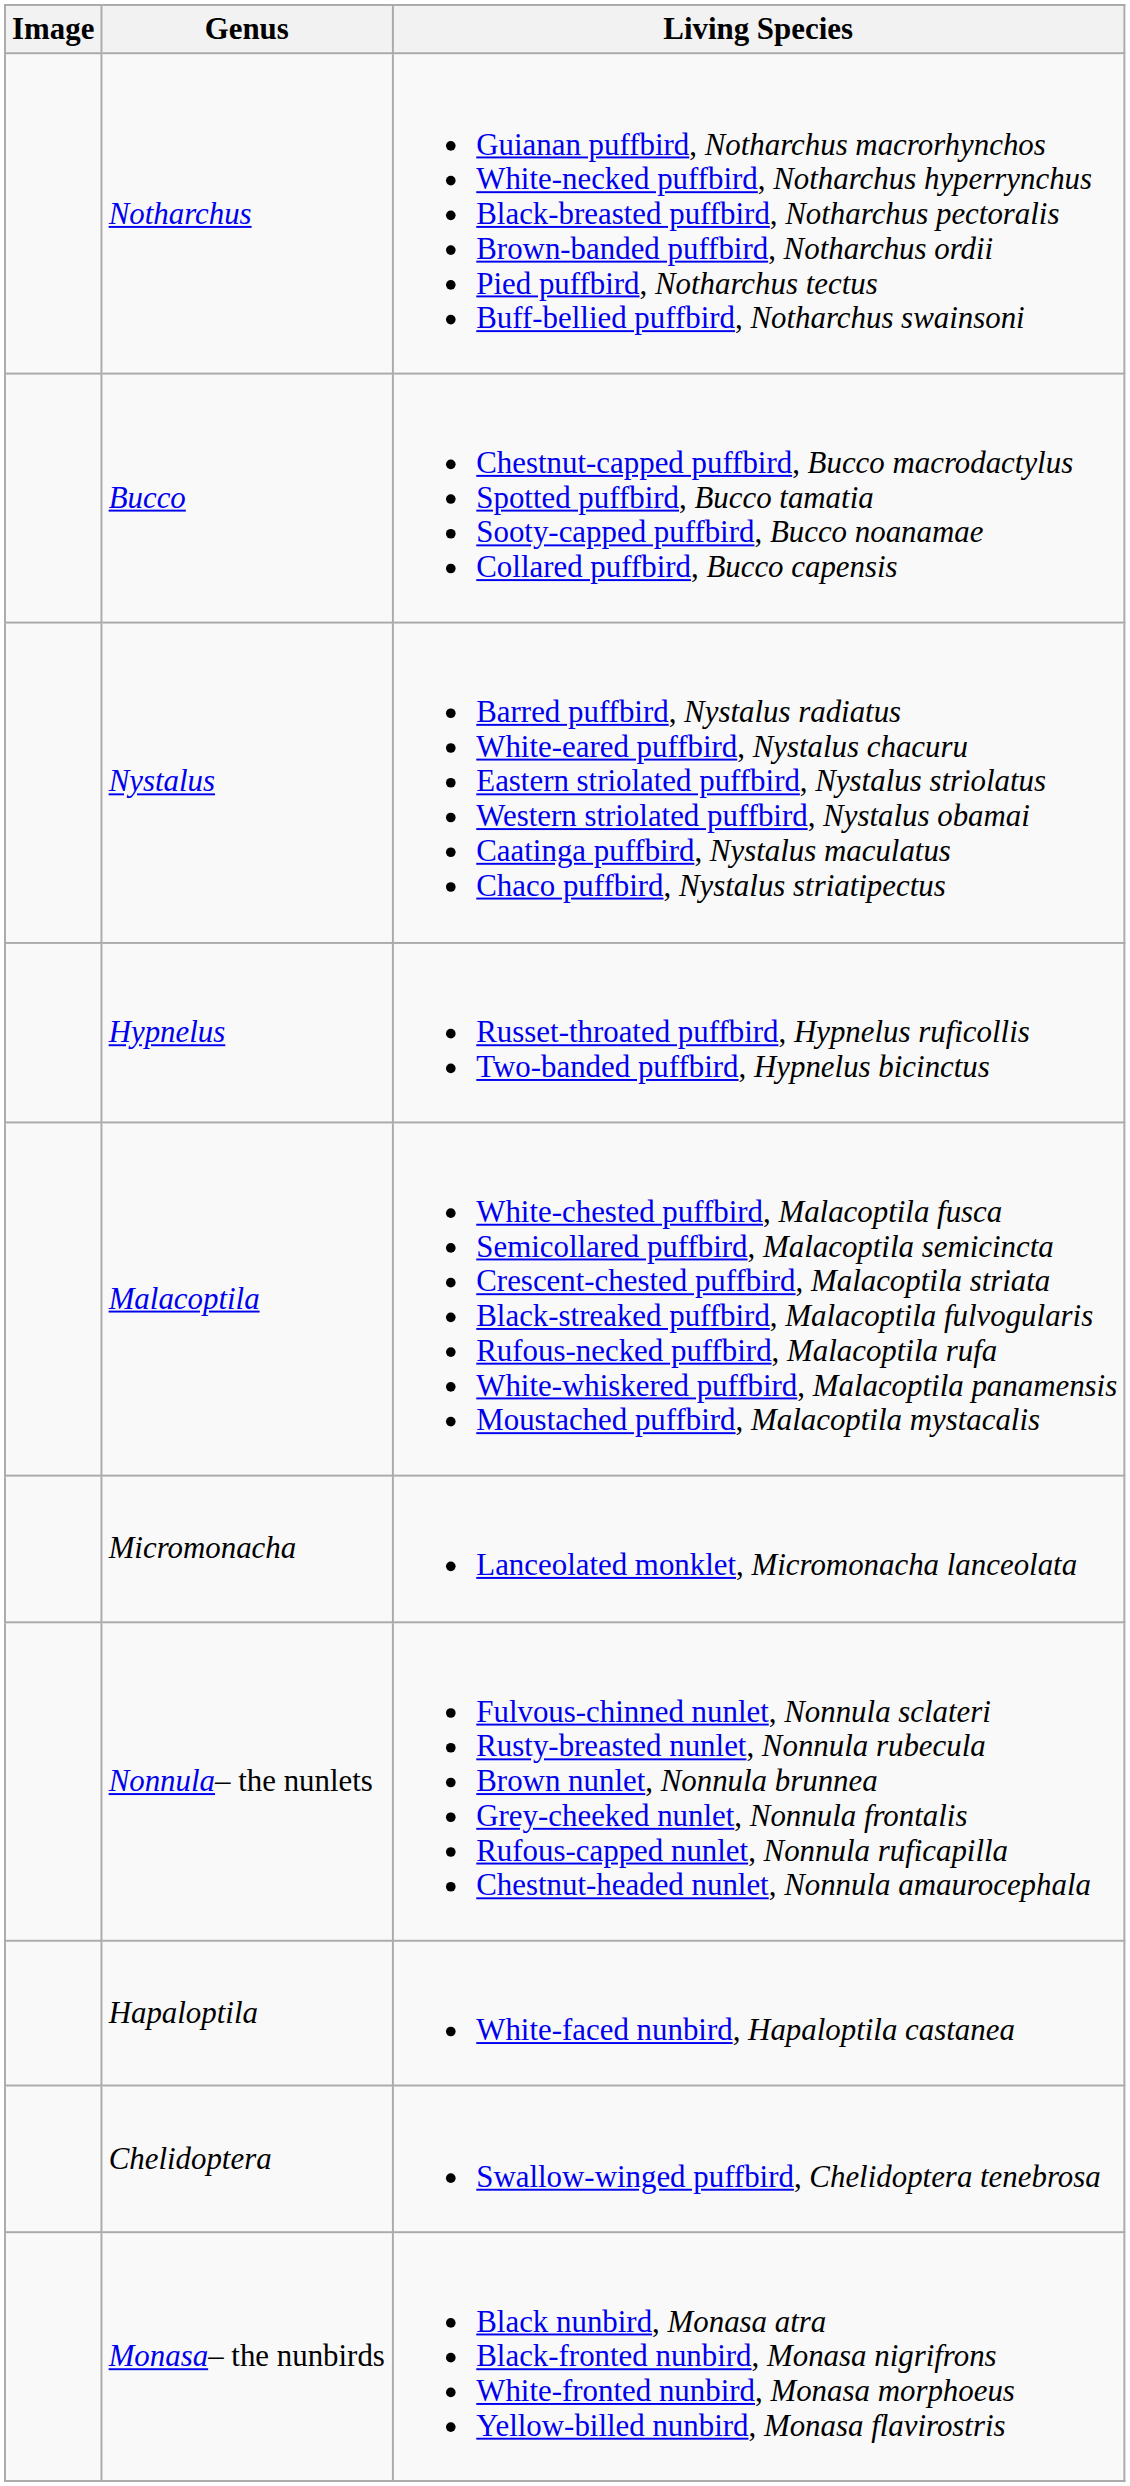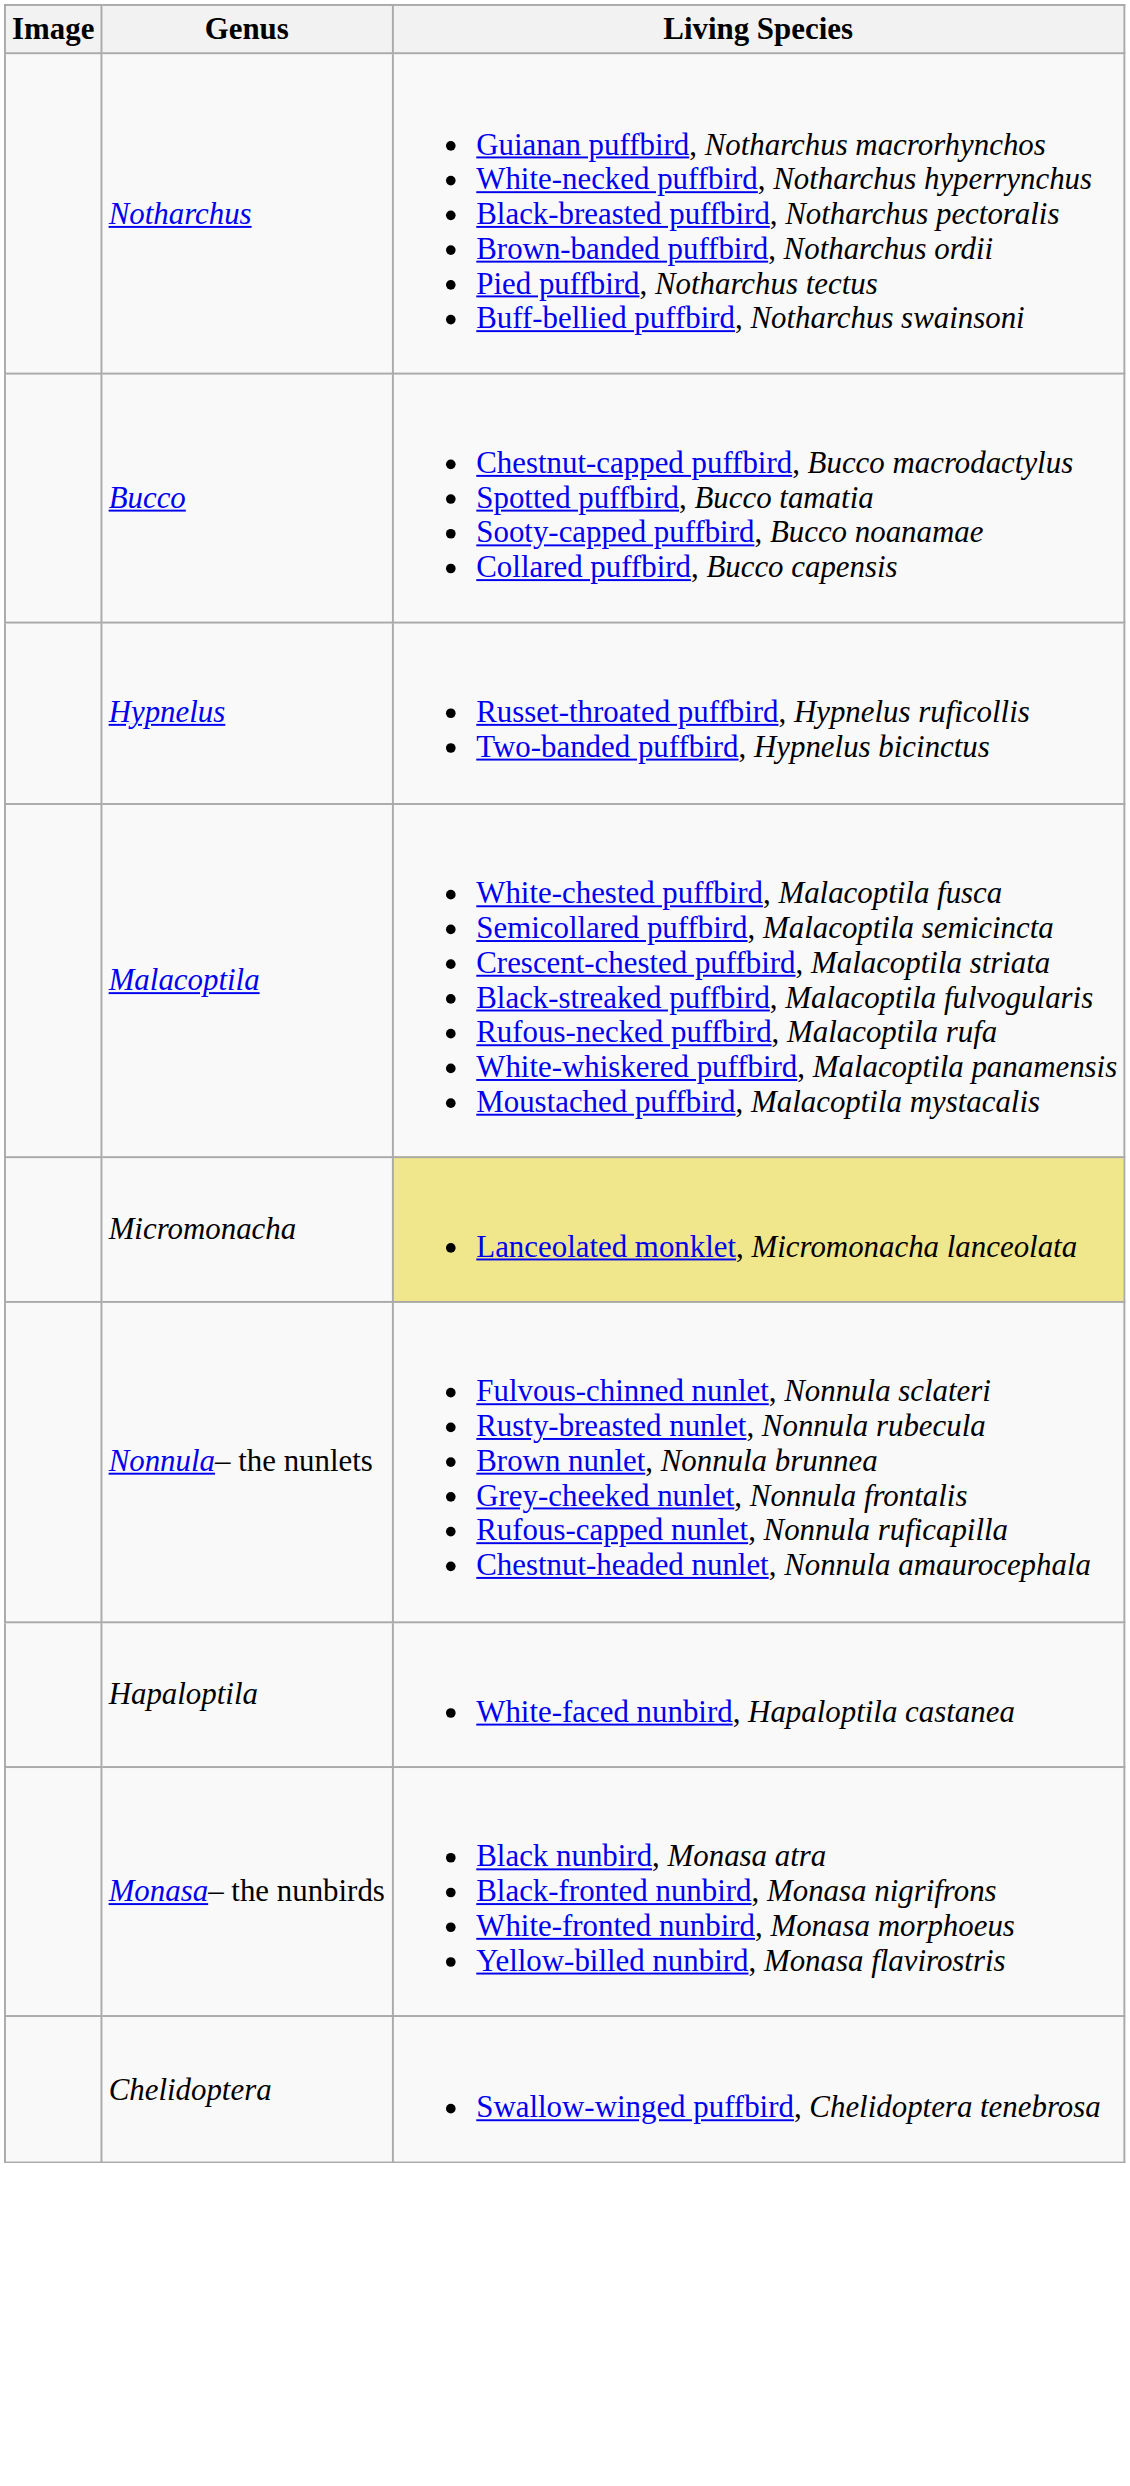 <table class="wikitable">
 <tr>
 <th>Image</th>
 <th>Genus</th>
 <th>Living Species</th>
 </tr>
 <tr>
 <td></td>
 <td><em><a href='#'>Notharchus</a></em></td>
 <td><br><ul><li><a href='#'>Guianan puffbird</a>, <em>Notharchus macrorhynchos</em></li><li><a href='#'>White-necked puffbird</a>, <em>Notharchus hyperrynchus</em></li><li><a href='#'>Black-breasted puffbird</a>, <em>Notharchus pectoralis</em></li><li><a href='#'>Brown-banded puffbird</a>, <em>Notharchus ordii</em></li><li><a href='#'>Pied puffbird</a>, <em>Notharchus tectus</em></li><li><a href='#'>Buff-bellied puffbird</a>, <em>Notharchus swainsoni</em></li></ul></td>
 </tr>
 <tr>
 <td></td>
 <td><em><a href='#'>Bucco</a></em></td>
 <td><br><ul><li><a href='#'>Chestnut-capped puffbird</a>, <em>Bucco macrodactylus</em></li><li><a href='#'>Spotted puffbird</a>, <em>Bucco tamatia</em></li><li><a href='#'>Sooty-capped puffbird</a>, <em>Bucco noanamae</em></li><li><a href='#'>Collared puffbird</a>, <em>Bucco capensis</em></li></ul></td>
 </tr>
 <tr>
 <td></td>
-<td><em><a href='#'>Nystalus</a></em></td>
-<td><br><ul><li><a href='#'>Barred puffbird</a>, <em>Nystalus radiatus</em></li><li><a href='#'>White-eared puffbird</a>, <em>Nystalus chacuru</em></li><li><a href='#'>Eastern striolated puffbird</a>, <em>Nystalus striolatus</em></li><li><a href='#'>Western striolated puffbird</a>, <em>Nystalus obamai</em></li><li><a href='#'>Caatinga puffbird</a>, <em>Nystalus maculatus</em></li><li><a href='#'>Chaco puffbird</a>, <em>Nystalus striatipectus</em></li></ul></td>
-</tr>
-<tr>
-<td></td>
 <td><em><a href='#'>Hypnelus</a></em></td>
 <td><br><ul><li><a href='#'>Russet-throated puffbird</a>, <em>Hypnelus ruficollis</em></li><li><a href='#'>Two-banded puffbird</a>, <em>Hypnelus bicinctus</em></li></ul></td>
 </tr>
 <tr>
 <td></td>
 <td><em><a href='#'>Malacoptila</a></em></td>
 <td><br><ul><li><a href='#'>White-chested puffbird</a>, <em>Malacoptila fusca</em></li><li><a href='#'>Semicollared puffbird</a>, <em>Malacoptila semicincta</em></li><li><a href='#'>Crescent-chested puffbird</a>, <em>Malacoptila striata</em></li><li><a href='#'>Black-streaked puffbird</a>, <em>Malacoptila fulvogularis</em></li><li><a href='#'>Rufous-necked puffbird</a>, <em>Malacoptila rufa</em></li><li><a href='#'>White-whiskered puffbird</a>, <em>Malacoptila panamensis</em></li><li><a href='#'>Moustached puffbird</a>, <em>Malacoptila mystacalis</em></li></ul></td>
 </tr>
 <tr>
 <td></td>
 <td><em>Micromonacha</em></td>
-<td><br><ul><li><a href='#'>Lanceolated monklet</a>, <em>Micromonacha lanceolata</em></li></ul></td>
+<td style="background: khaki;"><br><ul><li><a href='#'>Lanceolated monklet</a>, <em>Micromonacha lanceolata</em></li></ul></td>
 </tr>
 <tr>
 <td></td>
 <td><em><a href='#'>Nonnula</a></em>– the nunlets</td>
 <td><br><ul><li><a href='#'>Fulvous-chinned nunlet</a>, <em>Nonnula sclateri</em></li><li><a href='#'>Rusty-breasted nunlet</a>, <em>Nonnula rubecula</em></li><li><a href='#'>Brown nunlet</a>, <em>Nonnula brunnea</em></li><li><a href='#'>Grey-cheeked nunlet</a>, <em>Nonnula frontalis</em></li><li><a href='#'>Rufous-capped nunlet</a>, <em>Nonnula ruficapilla</em></li><li><a href='#'>Chestnut-headed nunlet</a>, <em>Nonnula amaurocephala</em></li></ul></td>
 </tr>
 <tr>
 <td></td>
 <td><em>Hapaloptila</em></td>
 <td><br><ul><li><a href='#'>White-faced nunbird</a>, <em>Hapaloptila castanea</em></li></ul></td>
 </tr>
 <tr>
 <td></td>
+<td><em><a href='#'>Monasa</a></em>– the nunbirds</td>
+<td><br><ul><li><a href='#'>Black nunbird</a>, <em>Monasa atra</em></li><li><a href='#'>Black-fronted nunbird</a>, <em>Monasa nigrifrons</em></li><li><a href='#'>White-fronted nunbird</a>, <em>Monasa morphoeus</em></li><li><a href='#'>Yellow-billed nunbird</a>, <em>Monasa flavirostris</em></li></ul></td>
+</tr>
+<tr>
+<td></td>
 <td><em>Chelidoptera</em></td>
 <td><br><ul><li><a href='#'>Swallow-winged puffbird</a>, <em>Chelidoptera tenebrosa</em></li></ul></td>
 </tr>
 <tr>
-<td></td>
-<td><em><a href='#'>Monasa</a></em>– the nunbirds</td>
-<td><br><ul><li><a href='#'>Black nunbird</a>, <em>Monasa atra</em></li><li><a href='#'>Black-fronted nunbird</a>, <em>Monasa nigrifrons</em></li><li><a href='#'>White-fronted nunbird</a>, <em>Monasa morphoeus</em></li><li><a href='#'>Yellow-billed nunbird</a>, <em>Monasa flavirostris</em></li></ul></td>
-</tr>
-<tr>
 </tr>
 </table>
